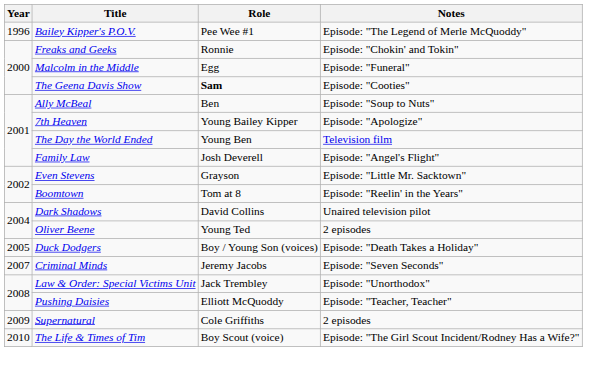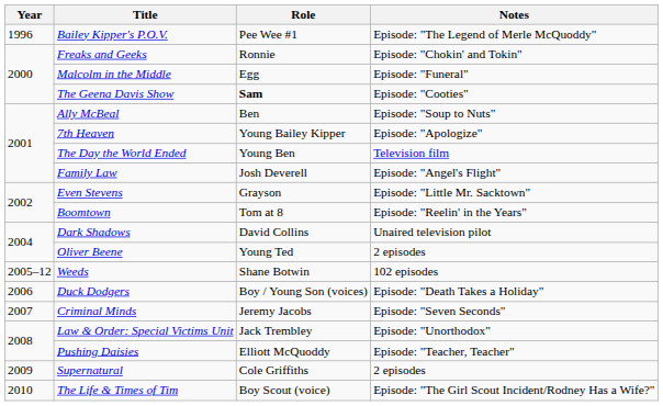 <table class="wikitable sortable">
 <tr>
 <th>Year</th>
 <th>Title</th>
 <th>Role</th>
 <th>Notes</th>
 </tr>
 <tr>
 <td>1996</td>
 <td><em><a href='#'>Bailey Kipper's P.O.V.</a></em></td>
 <td>Pee Wee #1</td>
 <td>Episode: "The Legend of Merle McQuoddy"</td>
 </tr>
 <tr>
 <td rowspan="3">2000</td>
 <td><em><a href='#'>Freaks and Geeks</a></em></td>
 <td>Ronnie</td>
 <td>Episode: "Chokin' and Tokin"</td>
 </tr>
 <tr>
 <td><em><a href='#'>Malcolm in the Middle</a></em></td>
 <td>Egg</td>
 <td>Episode: "Funeral"</td>
 </tr>
 <tr>
 <td><em><a href='#'>The Geena Davis Show</a></em></td>
 <td><strong>Sam</strong></td>
 <td>Episode: "Cooties"</td>
 </tr>
 <tr>
 <td rowspan="4">2001</td>
 <td><em><a href='#'>Ally McBeal</a></em></td>
 <td>Ben</td>
 <td>Episode: "Soup to Nuts"</td>
 </tr>
 <tr>
 <td><em><a href='#'>7th Heaven</a></em></td>
 <td>Young Bailey Kipper</td>
 <td>Episode: "Apologize"</td>
 </tr>
 <tr>
 <td><em><a href='#'>The Day the World Ended</a></em></td>
 <td>Young Ben</td>
 <td><a href='#'>Television film</a></td>
 </tr>
 <tr>
 <td><em><a href='#'>Family Law</a></em></td>
 <td>Josh Deverell</td>
 <td>Episode: "Angel's Flight"</td>
 </tr>
 <tr>
 <td rowspan="2">2002</td>
 <td><em><a href='#'>Even Stevens</a></em></td>
 <td>Grayson</td>
 <td>Episode: "Little Mr. Sacktown"</td>
 </tr>
 <tr>
 <td><em><a href='#'>Boomtown</a></em></td>
 <td>Tom at 8</td>
 <td>Episode: "Reelin' in the Years"</td>
 </tr>
 <tr>
 <td rowspan="2">2004</td>
 <td><em><a href='#'>Dark Shadows</a></em></td>
 <td>David Collins</td>
 <td>Unaired television pilot</td>
 </tr>
 <tr>
 <td><em><a href='#'>Oliver Beene</a></em></td>
 <td>Young Ted</td>
 <td>2 episodes</td>
 </tr>
 <tr>
-<td>2005</td>
+<td>2005–12</td>
+<td><em><a href='#'>Weeds</a></em></td>
+<td>Shane Botwin</td>
+<td>102 episodes</td>
+</tr>
+<tr>
+<td>2006</td>
 <td><em><a href='#'>Duck Dodgers</a></em></td>
 <td>Boy / Young Son (voices)</td>
 <td>Episode: "Death Takes a Holiday"</td>
 </tr>
 <tr>
 <td>2007</td>
 <td><em><a href='#'>Criminal Minds</a></em></td>
 <td>Jeremy Jacobs</td>
 <td>Episode: "Seven Seconds"</td>
 </tr>
 <tr>
 <td rowspan="2">2008</td>
 <td><em><a href='#'>Law & Order: Special Victims Unit</a></em></td>
 <td>Jack Trembley</td>
 <td>Episode: "Unorthodox"</td>
 </tr>
 <tr>
 <td><em><a href='#'>Pushing Daisies</a></em></td>
 <td>Elliott McQuoddy</td>
 <td>Episode: "Teacher, Teacher"</td>
 </tr>
 <tr>
 <td>2009</td>
 <td><em><a href='#'>Supernatural</a></em></td>
 <td>Cole Griffiths</td>
 <td>2 episodes</td>
 </tr>
 <tr>
 <td>2010</td>
 <td><em><a href='#'>The Life & Times of Tim</a></em></td>
 <td>Boy Scout (voice)</td>
 <td>Episode: "The Girl Scout Incident/Rodney Has a Wife?"</td>
 </tr>
 </table>
